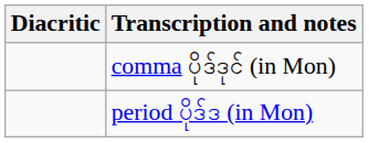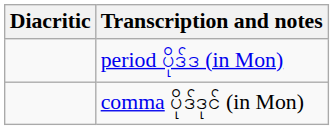 <table class=wikitable>
 <tr>
 <th>Diacritic</th>
 <th>Transcription and notes</th>
 </tr>
 <tr>
 <td></td>
-<td><a href='#'>comma</a> ပိုဒ်ဒုင် (in Mon)</td>
+<td><a href='#'>period ပိုဒ်ဒ (in Mon)</a></td>
 </tr>
 <tr>
 <td></td>
-<td><a href='#'>period ပိုဒ်ဒ (in Mon)</a></td>
+<td><a href='#'>comma</a> ပိုဒ်ဒုင် (in Mon)</td>
 </tr>
 </table>
